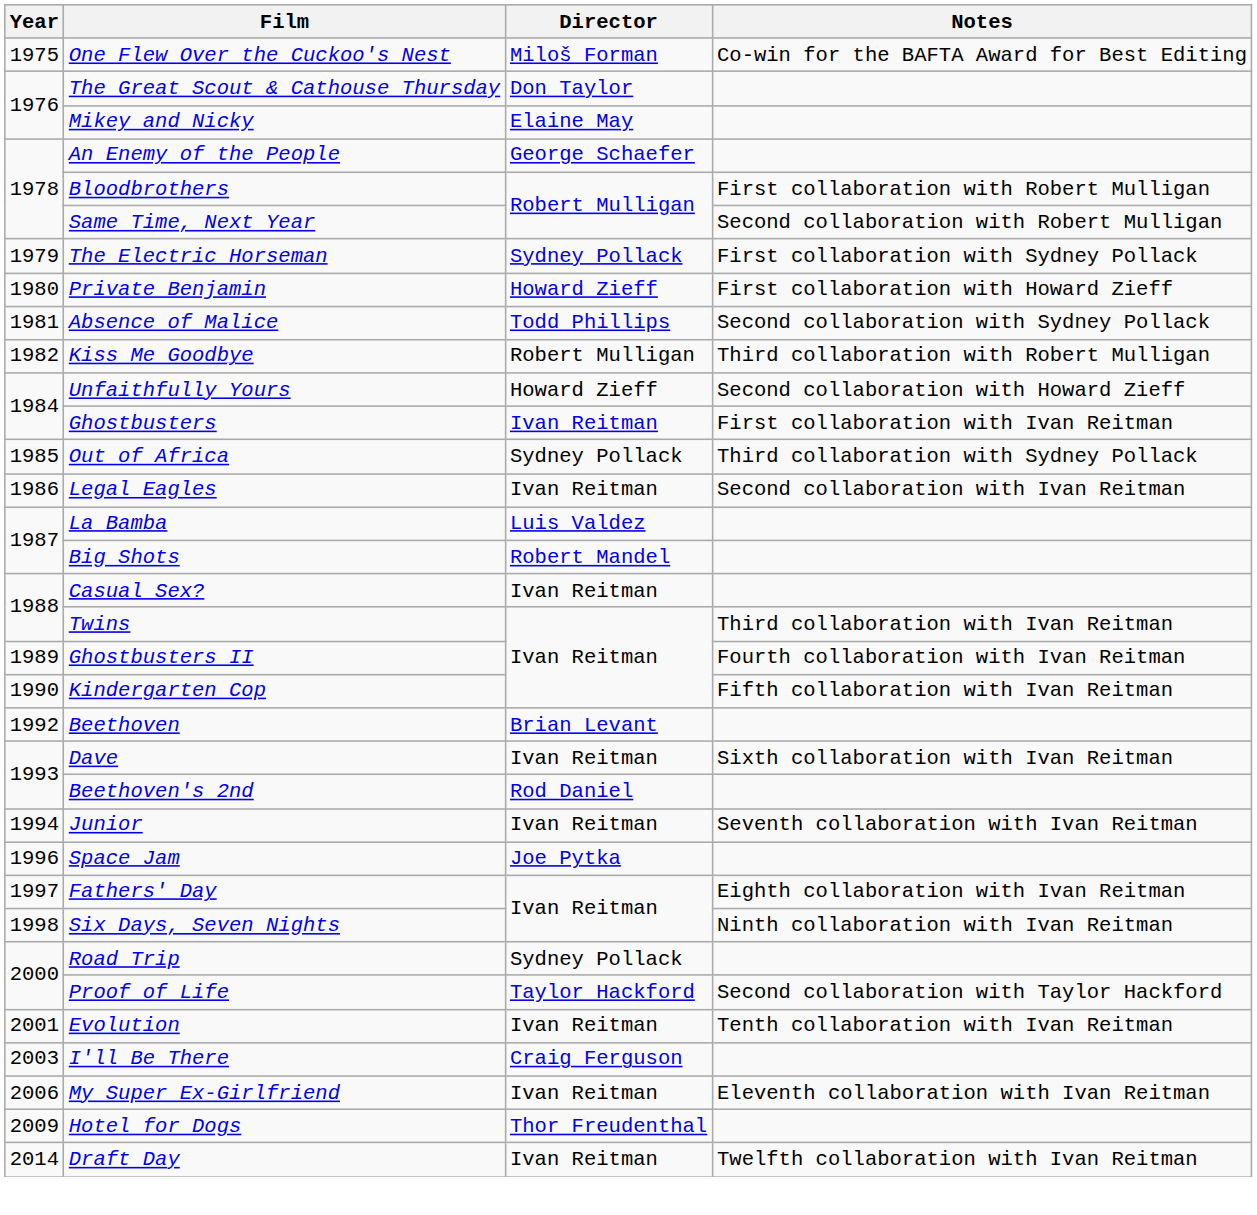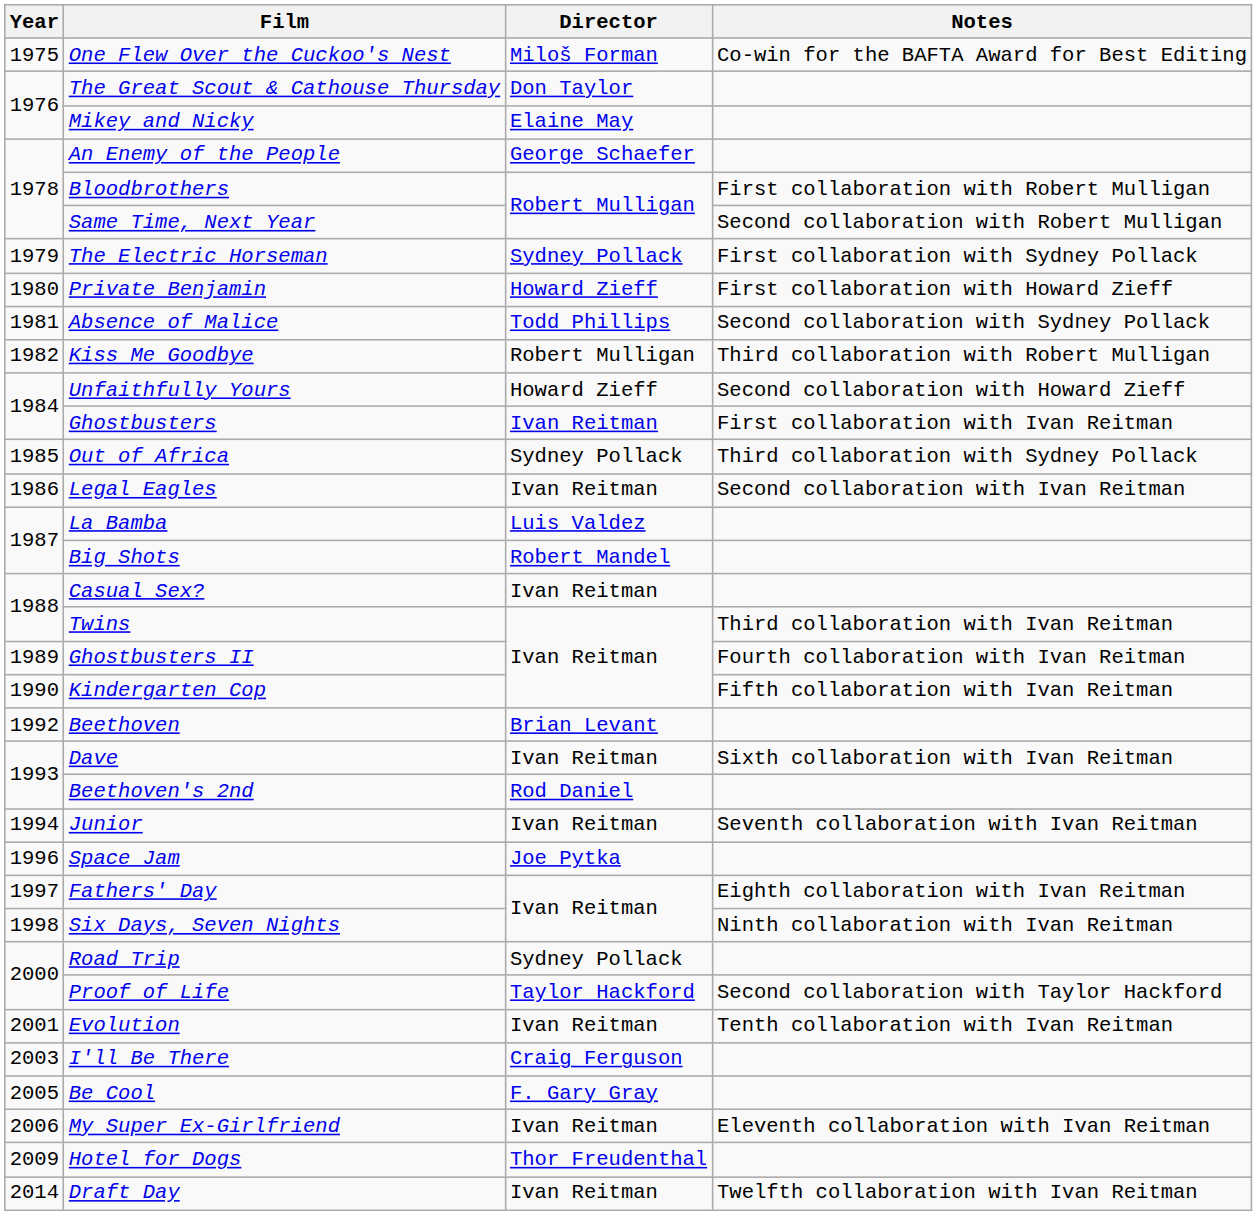 <table class="wikitable">
 <tr>
 <th>Year</th>
 <th>Film</th>
 <th>Director</th>
 <th>Notes</th>
 </tr>
 <tr>
 <td>1975</td>
 <td><em><a href='#'>One Flew Over the Cuckoo's Nest</a></em></td>
 <td><a href='#'>Miloš Forman</a></td>
 <td>Co-win for the BAFTA Award for Best Editing </td>
 </tr>
 <tr>
 <td rowspan=2>1976</td>
 <td><em><a href='#'>The Great Scout & Cathouse Thursday</a></em></td>
 <td><a href='#'>Don Taylor</a></td>
 <td></td>
 </tr>
 <tr>
 <td><em><a href='#'>Mikey and Nicky</a></em></td>
 <td><a href='#'>Elaine May</a></td>
 <td></td>
 </tr>
 <tr>
 <td rowspan=3>1978</td>
 <td><em><a href='#'>An Enemy of the People</a></em></td>
 <td><a href='#'>George Schaefer</a></td>
 <td></td>
 </tr>
 <tr>
 <td><em><a href='#'>Bloodbrothers</a></em></td>
 <td rowspan=2><a href='#'>Robert Mulligan</a></td>
 <td>First collaboration with Robert Mulligan</td>
 </tr>
 <tr>
 <td><em><a href='#'>Same Time, Next Year</a></em></td>
 <td>Second collaboration with Robert Mulligan</td>
 </tr>
 <tr>
 <td>1979</td>
 <td><em><a href='#'>The Electric Horseman</a></em></td>
 <td><a href='#'>Sydney Pollack</a></td>
 <td>First collaboration with Sydney Pollack</td>
 </tr>
 <tr>
 <td>1980</td>
 <td><em><a href='#'>Private Benjamin</a></em></td>
 <td><a href='#'>Howard Zieff</a></td>
 <td>First collaboration with Howard Zieff</td>
 </tr>
 <tr>
 <td>1981</td>
 <td><em><a href='#'>Absence of Malice</a></em></td>
 <td><a href='#'>Todd Phillips</a></td>
 <td>Second collaboration with Sydney Pollack</td>
 </tr>
 <tr>
 <td>1982</td>
 <td><em><a href='#'>Kiss Me Goodbye</a></em></td>
 <td>Robert Mulligan</td>
 <td>Third collaboration with Robert Mulligan</td>
 </tr>
 <tr>
 <td rowspan=2>1984</td>
 <td><em><a href='#'>Unfaithfully Yours</a></em></td>
 <td>Howard Zieff</td>
 <td>Second collaboration with Howard Zieff</td>
 </tr>
 <tr>
 <td><em><a href='#'>Ghostbusters</a></em></td>
 <td><a href='#'>Ivan Reitman</a></td>
 <td>First collaboration with Ivan Reitman</td>
 </tr>
 <tr>
 <td>1985</td>
 <td><em><a href='#'>Out of Africa</a></em></td>
 <td>Sydney Pollack</td>
 <td>Third collaboration with Sydney Pollack</td>
 </tr>
 <tr>
 <td>1986</td>
 <td><em><a href='#'>Legal Eagles</a></em></td>
 <td>Ivan Reitman</td>
 <td>Second collaboration with Ivan Reitman</td>
 </tr>
 <tr>
 <td rowspan=2>1987</td>
 <td><em><a href='#'>La Bamba</a></em></td>
 <td><a href='#'>Luis Valdez</a></td>
 <td></td>
 </tr>
 <tr>
 <td><em><a href='#'>Big Shots</a></em></td>
 <td><a href='#'>Robert Mandel</a></td>
 <td></td>
 </tr>
 <tr>
 <td rowspan=2>1988</td>
 <td><em><a href='#'>Casual Sex?</a></em></td>
 <td>Ivan Reitman</td>
 <td></td>
 </tr>
 <tr>
 <td><em><a href='#'>Twins</a></em></td>
 <td rowspan=3>Ivan Reitman</td>
 <td>Third collaboration with Ivan Reitman</td>
 </tr>
 <tr>
 <td>1989</td>
 <td><em><a href='#'>Ghostbusters II</a></em></td>
 <td>Fourth collaboration with Ivan Reitman</td>
 </tr>
 <tr>
 <td>1990</td>
 <td><em><a href='#'>Kindergarten Cop</a></em></td>
 <td>Fifth collaboration with Ivan Reitman</td>
 </tr>
 <tr>
 <td>1992</td>
 <td><em><a href='#'>Beethoven</a></em></td>
 <td><a href='#'>Brian Levant</a></td>
 <td></td>
 </tr>
 <tr>
 <td rowspan=2>1993</td>
 <td><em><a href='#'>Dave</a></em></td>
 <td>Ivan Reitman</td>
 <td>Sixth collaboration with Ivan Reitman</td>
 </tr>
 <tr>
 <td><em><a href='#'>Beethoven's 2nd</a></em></td>
 <td><a href='#'>Rod Daniel</a></td>
 <td></td>
 </tr>
 <tr>
 <td>1994</td>
 <td><em><a href='#'>Junior</a></em></td>
 <td>Ivan Reitman</td>
 <td>Seventh collaboration with Ivan Reitman</td>
 </tr>
 <tr>
 <td>1996</td>
 <td><em><a href='#'>Space Jam</a></em></td>
 <td><a href='#'>Joe Pytka</a></td>
 <td></td>
 </tr>
 <tr>
 <td>1997</td>
 <td><em><a href='#'>Fathers' Day</a></em></td>
 <td rowspan=2>Ivan Reitman</td>
 <td>Eighth collaboration with Ivan Reitman</td>
 </tr>
 <tr>
 <td>1998</td>
 <td><em><a href='#'>Six Days, Seven Nights</a></em></td>
 <td>Ninth collaboration with Ivan Reitman</td>
 </tr>
 <tr>
 <td rowspan=2>2000</td>
 <td><em><a href='#'>Road Trip</a></em></td>
 <td>Sydney Pollack</td>
 <td></td>
 </tr>
 <tr>
 <td><em><a href='#'>Proof of Life</a></em></td>
 <td><a href='#'>Taylor Hackford</a></td>
 <td>Second collaboration with Taylor Hackford</td>
 </tr>
 <tr>
 <td>2001</td>
 <td><em><a href='#'>Evolution</a></em></td>
 <td>Ivan Reitman</td>
 <td>Tenth collaboration with Ivan Reitman</td>
 </tr>
 <tr>
 <td>2003</td>
 <td><em><a href='#'>I'll Be There</a></em></td>
 <td><a href='#'>Craig Ferguson</a></td>
 <td></td>
 </tr>
 <tr>
+<td>2005</td>
+<td><em><a href='#'>Be Cool</a></em></td>
+<td><a href='#'>F. Gary Gray</a></td>
+<td></td>
+</tr>
+<tr>
 <td>2006</td>
 <td><em><a href='#'>My Super Ex-Girlfriend</a></em></td>
 <td>Ivan Reitman</td>
 <td>Eleventh collaboration with Ivan Reitman</td>
 </tr>
 <tr>
 <td>2009</td>
 <td><em><a href='#'>Hotel for Dogs</a></em></td>
 <td><a href='#'>Thor Freudenthal</a></td>
 <td></td>
 </tr>
 <tr>
 <td>2014</td>
 <td><em><a href='#'>Draft Day</a></em></td>
 <td>Ivan Reitman</td>
 <td>Twelfth collaboration with Ivan Reitman</td>
 </tr>
 </table>
